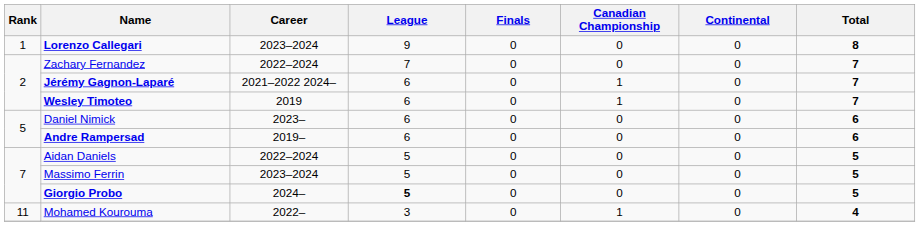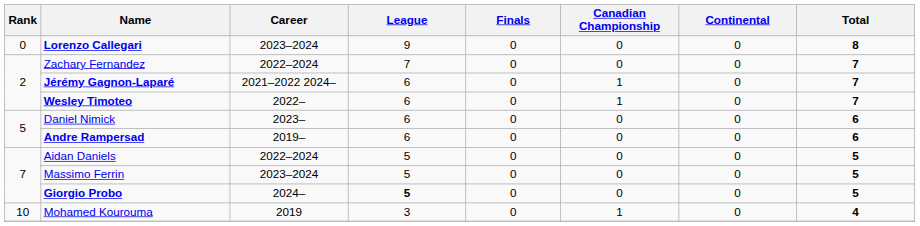 <table class="wikitable sortable" style="text-align:center;">
 <tr>
 <th width=1%>Rank</th>
 <th width=16%>Name</th>
 <th width=10%>Career</th>
 <th width=10%><a href='#'>League</a></th>
 <th width=8%><a href='#'>Finals</a></th>
 <th width=10%><a href='#'>Canadian Championship</a></th>
 <th width=10%><a href='#'>Continental</a></th>
 <th width=10%>Total</th>
 </tr>
 <tr>
-<td>1</td>
+<td>0</td>
 <td align="left"> <strong><a href='#'>Lorenzo Callegari</a></strong></td>
 <td>2023–2024</td>
 <td>9</td>
 <td>0</td>
 <td>0</td>
 <td>0</td>
 <td><strong>8</strong></td>
 </tr>
 <tr>
 <td rowspan="3">2</td>
 <td align="left"> <a href='#'>Zachary Fernandez</a></td>
 <td>2022–2024</td>
 <td>7</td>
 <td>0</td>
 <td>0</td>
 <td>0</td>
 <td><strong>7</strong></td>
 </tr>
 <tr>
 <td align="left"> <strong><a href='#'>Jérémy Gagnon-Laparé</a></strong></td>
 <td>2021–2022 2024–</td>
 <td>6</td>
 <td>0</td>
 <td>1</td>
 <td>0</td>
 <td><strong>7</strong></td>
 </tr>
 <tr>
 <td align="left"> <strong><a href='#'>Wesley Timoteo</a></strong></td>
-<td>2019</td>
+<td>2022–</td>
 <td>6</td>
 <td>0</td>
 <td>1</td>
 <td>0</td>
 <td><strong>7</strong></td>
 </tr>
 <tr>
 <td rowspan="2">5</td>
 <td align="left"> <a href='#'>Daniel Nimick</a></td>
 <td>2023–</td>
 <td>6</td>
 <td>0</td>
 <td>0</td>
 <td>0</td>
 <td><strong>6</strong></td>
 </tr>
 <tr>
 <td align="left"> <strong><a href='#'>Andre Rampersad</a></strong></td>
 <td>2019–</td>
 <td>6</td>
 <td>0</td>
 <td>0</td>
 <td>0</td>
 <td><strong>6</strong></td>
 </tr>
 <tr>
 <td rowspan="3">7</td>
 <td align="left"> <a href='#'>Aidan Daniels</a></td>
 <td>2022–2024</td>
 <td>5</td>
 <td>0</td>
 <td>0</td>
 <td>0</td>
 <td><strong>5</strong></td>
 </tr>
 <tr>
 <td align="left"> <a href='#'>Massimo Ferrin</a></td>
 <td>2023–2024</td>
 <td>5</td>
 <td>0</td>
 <td>0</td>
 <td>0</td>
 <td><strong>5</strong></td>
 </tr>
 <tr>
 <td align="left"> <strong><a href='#'>Giorgio Probo</a></strong></td>
 <td>2024–</td>
 <td><strong>5</strong></td>
 <td>0</td>
 <td>0</td>
 <td>0</td>
 <td><strong>5</strong></td>
 </tr>
 <tr>
-<td>11</td>
+<td>10</td>
 <td align="left"> <a href='#'>Mohamed Kourouma</a></td>
-<td>2022–</td>
+<td>2019</td>
 <td>3</td>
 <td>0</td>
 <td>1</td>
 <td>0</td>
 <td><strong>4</strong></td>
 </tr>
 <tr>
 </tr>
 </table>
